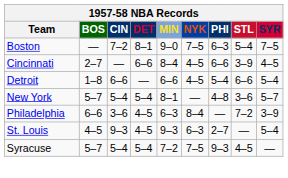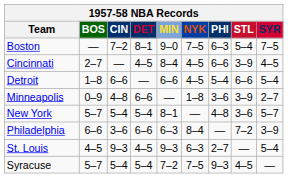 <table class="wikitable" style="font-size:95%; text-align:center;">
 <tr>
 <th colspan=9>1957-58 NBA Records</th>
 </tr>
 <tr>
 <th width=100>Team</th>
 <th style="background:#006400;color:#FFFFFF;width=35">BOS</th>
 <th style="background:#012F6B;color:#FFFFFF;width=35">CIN</th>
 <th style="background:#012F6B;color:#D40032;width=35">DET</th>
 <th style="background:#7BA4DB;color:#FBE122;width=35">MIN</th>
 <th style="background:#003EA4;color:#E45206;width=35">NYK</th>
 <th style="background:#012F6B;color:#FFFFFF;width=35">PHI</th>
 <th style="background:#C90F2E;color:#FFFFFF;width=35">STL</th>
 <th style="background:#D40032;color:#022E6B;width=35">SYR</th>
 </tr>
 <tr>
 <td style="text-align:left;"><a href='#'>Boston</a></td>
 <td>—</td>
 <td>7–2</td>
 <td>8–1</td>
 <td>9–0</td>
 <td>7–5</td>
 <td>6–3</td>
 <td>5–4</td>
 <td>7–5</td>
 </tr>
 <tr>
 <td style="text-align:left;"><a href='#'>Cincinnati</a></td>
 <td>2–7</td>
 <td>—</td>
-<td>6–6</td>
+<td>4–5</td>
 <td>8–4</td>
 <td>4–5</td>
 <td>6–6</td>
 <td>3–9</td>
 <td>4–5</td>
 </tr>
 <tr>
 <td style="text-align:left;"><a href='#'>Detroit</a></td>
 <td>1–8</td>
 <td>6–6</td>
 <td>—</td>
 <td>6–6</td>
 <td>4–5</td>
 <td>5–4</td>
 <td>6–6</td>
 <td>5–4</td>
 </tr>
 <tr>
+<td style="text-align:left;"><a href='#'>Minneapolis</a></td>
+<td>0–9</td>
+<td>4–8</td>
+<td>6–6</td>
+<td>—</td>
+<td>1–8</td>
+<td>3–6</td>
+<td>3–9</td>
+<td>2–7</td>
+</tr>
+<tr>
 <td style="text-align:left;"><a href='#'>New York</a></td>
 <td>5–7</td>
 <td>5–4</td>
 <td>5–4</td>
 <td>8–1</td>
 <td>—</td>
 <td>4–8</td>
 <td>3–6</td>
 <td>5–7</td>
 </tr>
 <tr>
 <td style="text-align:left;"><a href='#'>Philadelphia</a></td>
 <td>6–6</td>
 <td>3–6</td>
-<td>4–5</td>
+<td>6–6</td>
 <td>6–3</td>
 <td>8–4</td>
 <td>—</td>
 <td>7–2</td>
 <td>3–9</td>
 </tr>
 <tr>
 <td style="text-align:left;"><a href='#'>St. Louis</a></td>
 <td>4–5</td>
 <td>9–3</td>
 <td>4–5</td>
 <td>9–3</td>
 <td>6–3</td>
 <td>2–7</td>
 <td>—</td>
 <td>5–4</td>
 </tr>
 <tr>
 <td style="text-align:left;">Syracuse</td>
 <td>5–7</td>
 <td>5–4</td>
 <td>5–4</td>
 <td>7–2</td>
 <td>7–5</td>
 <td>9–3</td>
 <td>4–5</td>
 <td>—</td>
 </tr>
 </table>
